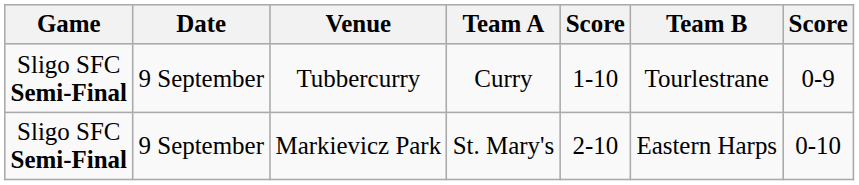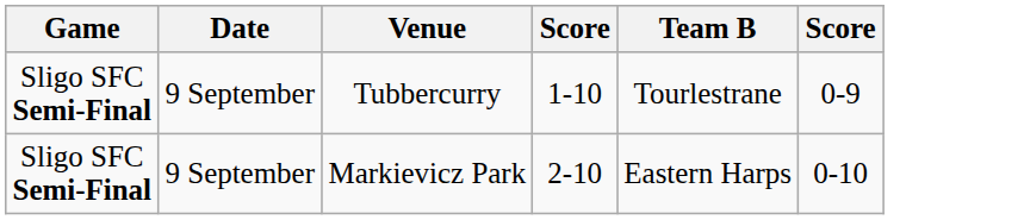 <table class="wikitable">
 <tr>
 <th>Game</th>
 <th>Date</th>
 <th>Venue</th>
-<th>Team A</th>
 <th>Score</th>
 <th>Team B</th>
 <th>Score</th>
 </tr>
 <tr align="center">
 <td>Sligo SFC<br><strong>Semi-Final</strong></td>
 <td>9 September</td>
 <td>Tubbercurry</td>
-<td>Curry</td>
 <td>1-10</td>
 <td>Tourlestrane</td>
 <td>0-9</td>
 </tr>
 <tr align="center">
 <td>Sligo SFC<br><strong>Semi-Final</strong></td>
 <td>9 September</td>
 <td>Markievicz Park</td>
-<td>St. Mary's</td>
 <td>2-10</td>
 <td>Eastern Harps</td>
 <td>0-10</td>
 </tr>
 </table>
